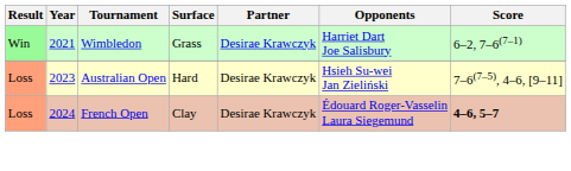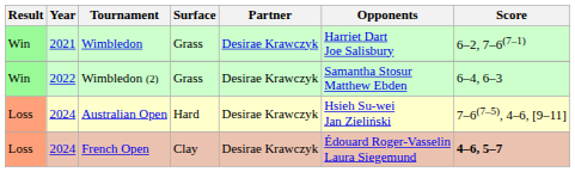 <table class="sortable wikitable">
 <tr>
 <th>Result</th>
 <th>Year</th>
 <th>Tournament</th>
 <th>Surface</th>
 <th>Partner</th>
 <th>Opponents</th>
 <th class="unsortable">Score</th>
 </tr>
 <tr bgcolor=ccffcc>
 <td bgcolor=98fb98>Win</td>
 <td><a href='#'>2021</a></td>
 <td><a href='#'>Wimbledon</a></td>
 <td>Grass</td>
 <td> <a href='#'>Desirae Krawczyk</a></td>
 <td> <a href='#'>Harriet Dart</a><br> <a href='#'>Joe Salisbury</a></td>
 <td>6–2, 7–6<sup>(7–1)</sup></td>
 </tr>
 <tr>
 </tr>
+<tr bgcolor=ccffcc>
+<td bgcolor=98fb98>Win</td>
+<td><a href='#'>2022</a></td>
+<td>Wimbledon <small>(2)</small></td>
+<td>Grass</td>
+<td> Desirae Krawczyk</td>
+<td> <a href='#'>Samantha Stosur</a><br> <a href='#'>Matthew Ebden</a></td>
+<td>6–4, 6–3</td>
+</tr>
 <tr bgcolor=ffffcc>
 <td bgcolor=ffa07a>Loss</td>
-<td><a href='#'>2023</a></td>
+<td><a href='#'>2024</a></td>
 <td><a href='#'>Australian Open</a></td>
 <td>Hard</td>
 <td> Desirae Krawczyk</td>
 <td> <a href='#'>Hsieh Su-wei</a><br> <a href='#'>Jan Zieliński</a></td>
 <td>7–6<sup>(7–5)</sup>, 4–6, [9–11]</td>
 </tr>
 <tr bgcolor=ebc2af>
 <td bgcolor=ffa07a>Loss</td>
 <td><a href='#'>2024</a></td>
 <td><a href='#'>French Open</a></td>
 <td>Clay</td>
 <td> Desirae Krawczyk</td>
 <td> <a href='#'>Édouard Roger-Vasselin</a> <br>  <a href='#'>Laura Siegemund</a></td>
 <td><strong>4–6, 5–7</strong></td>
 </tr>
 </table>
